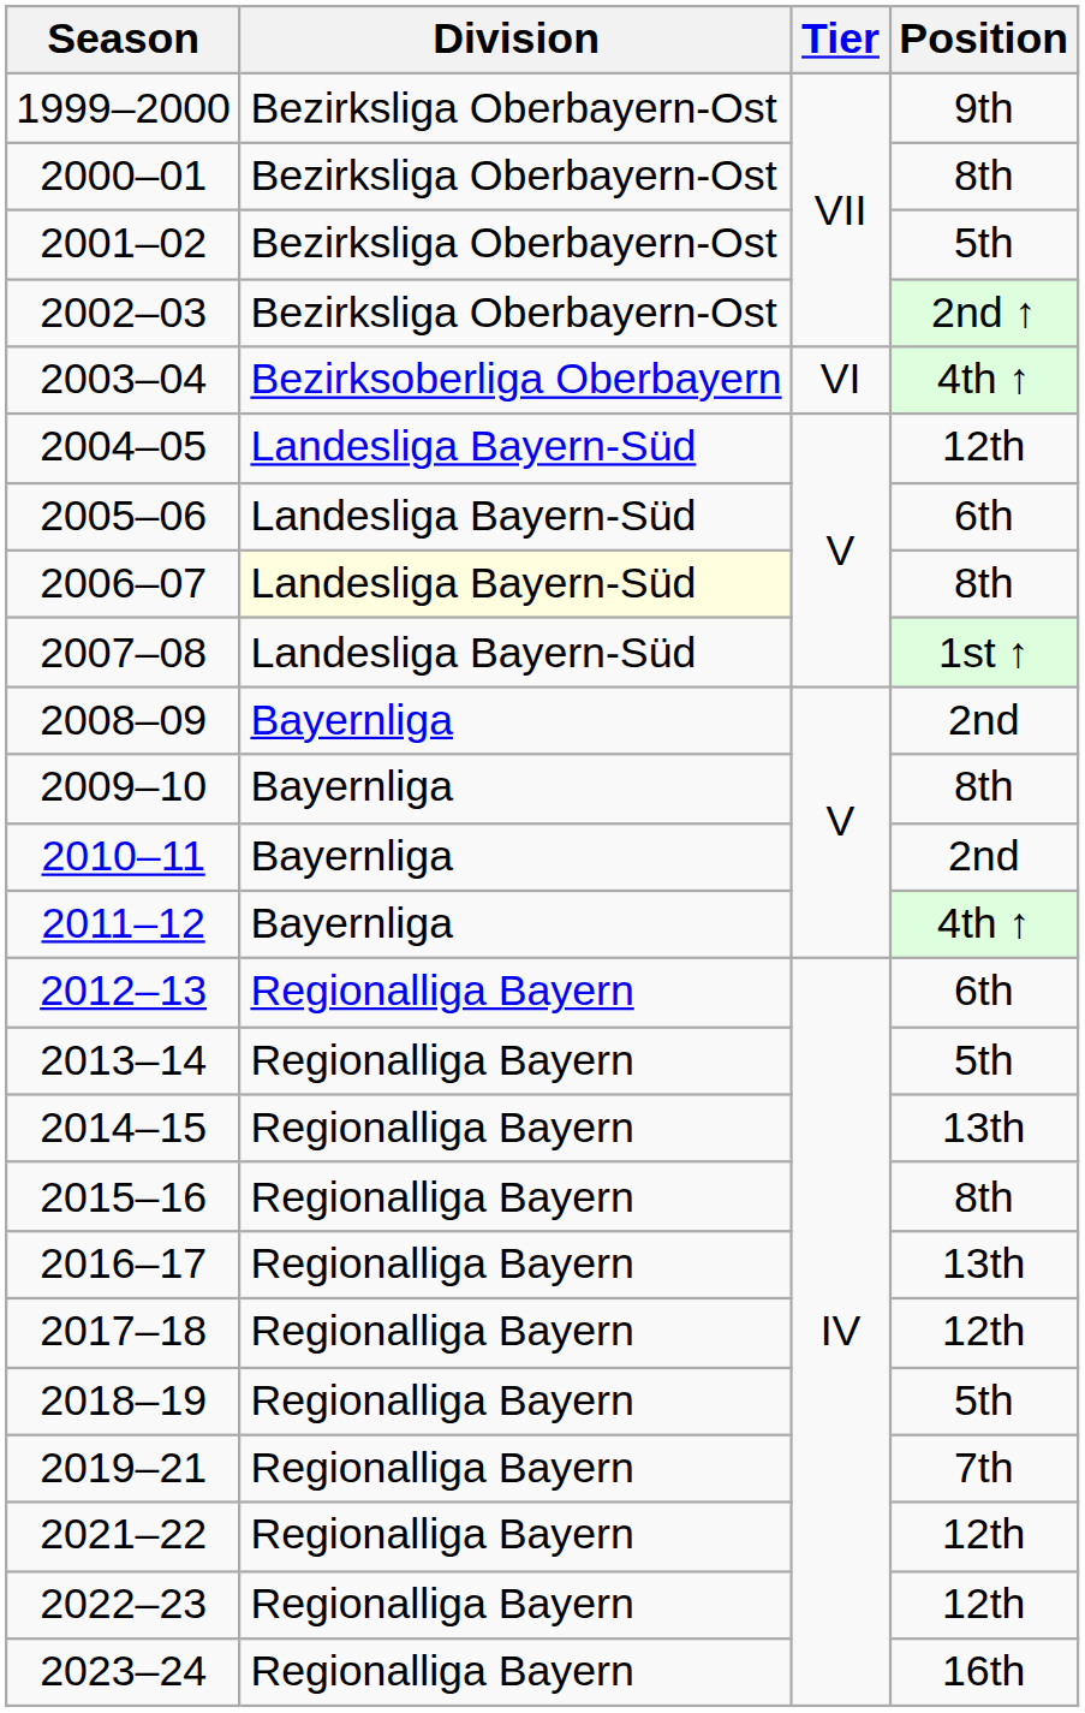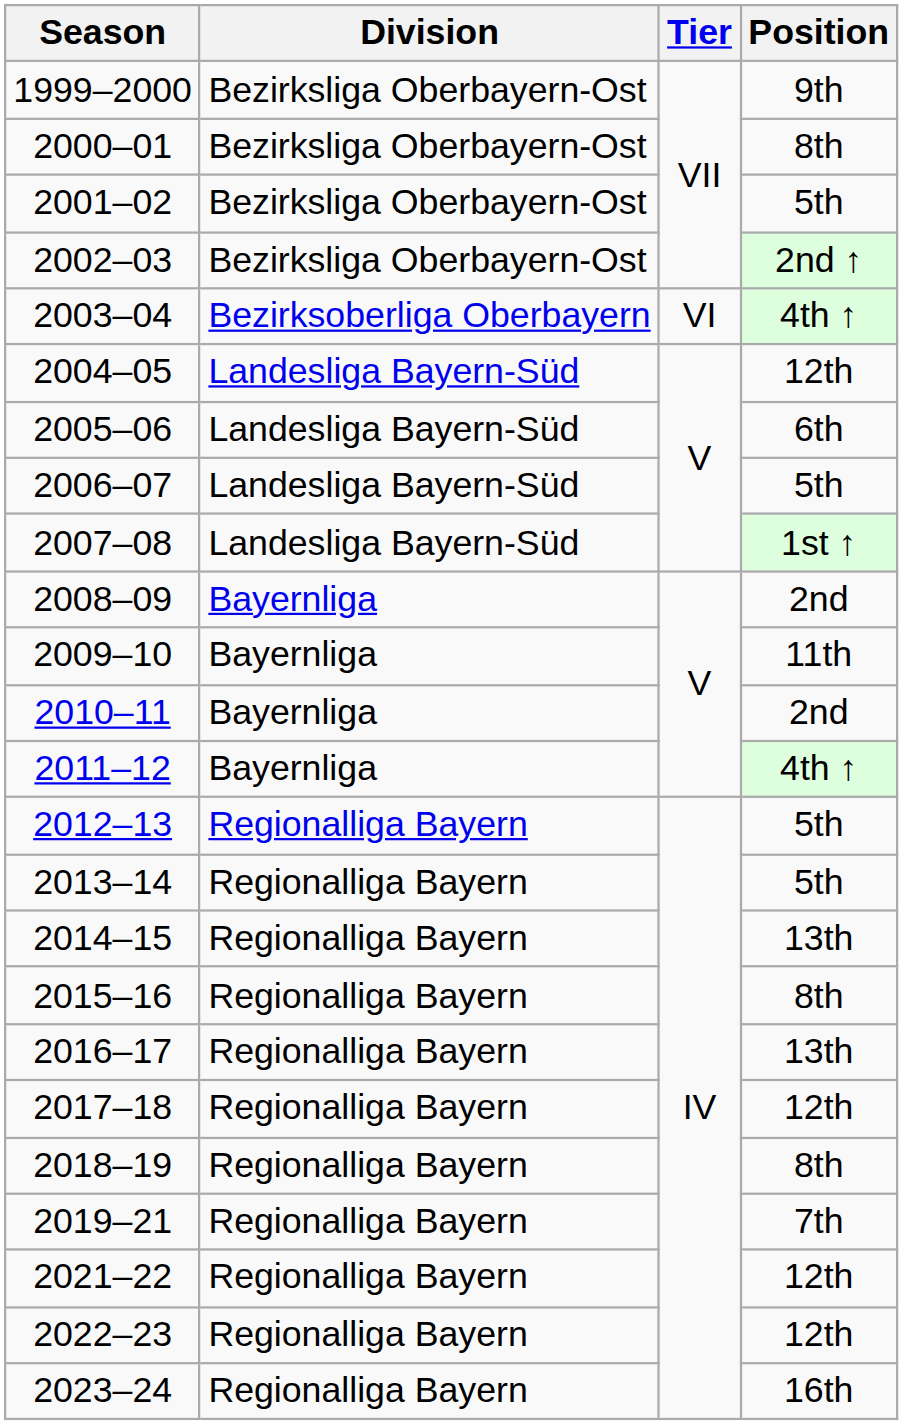 <table class="wikitable">
 <tr>
 <th>Season</th>
 <th>Division</th>
 <th><a href='#'>Tier</a></th>
 <th>Position</th>
 </tr>
 <tr align="center">
 <td>1999–2000</td>
 <td align="left">Bezirksliga Oberbayern-Ost</td>
 <td rowspan=4>VII</td>
 <td>9th</td>
 </tr>
 <tr align="center">
 <td>2000–01</td>
 <td align="left">Bezirksliga Oberbayern-Ost</td>
 <td>8th</td>
 </tr>
 <tr align="center">
 <td>2001–02</td>
 <td align="left">Bezirksliga Oberbayern-Ost</td>
 <td>5th</td>
 </tr>
 <tr align="center">
 <td>2002–03</td>
 <td align="left">Bezirksliga Oberbayern-Ost</td>
 <td style="background:#ddffdd">2nd ↑</td>
 </tr>
 <tr align="center">
 <td>2003–04</td>
 <td align="left"><a href='#'>Bezirksoberliga Oberbayern</a></td>
 <td>VI</td>
 <td style="background:#ddffdd">4th ↑</td>
 </tr>
 <tr align="center">
 <td>2004–05</td>
 <td align="left"><a href='#'>Landesliga Bayern-Süd</a></td>
 <td rowspan=4>V</td>
 <td>12th</td>
 </tr>
 <tr align="center">
 <td>2005–06</td>
 <td align="left">Landesliga Bayern-Süd</td>
 <td>6th</td>
 </tr>
 <tr align="center">
 <td>2006–07</td>
-<td align="left" style="background: lightyellow;">Landesliga Bayern-Süd</td>
-<td>8th</td>
+<td align="left">Landesliga Bayern-Süd</td>
+<td>5th</td>
 </tr>
 <tr align="center">
 <td>2007–08</td>
 <td align="left">Landesliga Bayern-Süd</td>
 <td style="background:#ddffdd">1st ↑</td>
 </tr>
 <tr align="center">
 <td>2008–09</td>
 <td align="left"><a href='#'>Bayernliga</a></td>
 <td rowspan=4>V</td>
 <td>2nd</td>
 </tr>
 <tr align="center">
 <td>2009–10</td>
 <td align="left">Bayernliga</td>
-<td>8th</td>
+<td>11th</td>
 </tr>
 <tr align="center">
 <td><a href='#'>2010–11</a></td>
 <td align="left">Bayernliga</td>
 <td>2nd</td>
 </tr>
 <tr align="center">
 <td><a href='#'>2011–12</a></td>
 <td align="left">Bayernliga</td>
 <td style="background:#ddffdd">4th ↑</td>
 </tr>
 <tr align="center">
 <td><a href='#'>2012–13</a></td>
 <td align="left"><a href='#'>Regionalliga Bayern</a></td>
 <td rowspan=11>IV</td>
-<td>6th</td>
+<td>5th</td>
 </tr>
 <tr align="center">
 <td>2013–14</td>
 <td align="left">Regionalliga Bayern</td>
 <td>5th</td>
 </tr>
 <tr align="center">
 <td>2014–15</td>
 <td align="left">Regionalliga Bayern</td>
 <td>13th</td>
 </tr>
 <tr align="center">
 <td>2015–16</td>
 <td align="left">Regionalliga Bayern</td>
 <td>8th</td>
 </tr>
 <tr align="center">
 <td>2016–17</td>
 <td align="left">Regionalliga Bayern</td>
 <td>13th</td>
 </tr>
 <tr align="center">
 <td>2017–18</td>
 <td align="left">Regionalliga Bayern</td>
 <td>12th</td>
 </tr>
 <tr align="center">
 <td>2018–19</td>
 <td align="left">Regionalliga Bayern</td>
-<td>5th</td>
+<td>8th</td>
 </tr>
 <tr align="center">
 <td>2019–21</td>
 <td align="left">Regionalliga Bayern</td>
 <td>7th</td>
 </tr>
 <tr align="center">
 <td>2021–22</td>
 <td align="left">Regionalliga Bayern</td>
 <td>12th</td>
 </tr>
 <tr align="center">
 <td>2022–23</td>
 <td align="left">Regionalliga Bayern</td>
 <td>12th</td>
 </tr>
 <tr align="center">
 <td>2023–24</td>
 <td align="left">Regionalliga Bayern</td>
 <td>16th</td>
 </tr>
 </table>
